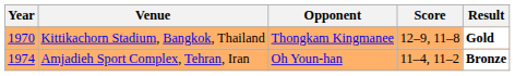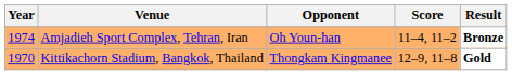 <table class="sortable wikitable" style="font-size: 90%;">
 <tr>
 <th>Year</th>
 <th>Venue</th>
 <th>Opponent</th>
 <th>Score</th>
 <th>Result</th>
 </tr>
 <tr style="background:#FFB069">
+<td align="center"><a href='#'>1974</a></td>
+<td align="left"><a href='#'>Amjadieh Sport Complex</a>, <a href='#'>Tehran</a>, Iran</td>
+<td align="left"> <a href='#'>Oh Youn-han</a></td>
+<td align="left">11–4, 11–2</td>
+<td style="text-align:left; background:white"> <strong>Bronze</strong></td>
+</tr>
+<tr style="background:#FFB069">
 <td align="center"><a href='#'>1970</a></td>
 <td align="left"><a href='#'>Kittikachorn Stadium</a>, <a href='#'>Bangkok</a>, Thailand</td>
 <td align="left"> <a href='#'>Thongkam Kingmanee</a></td>
 <td align="left">12–9, 11–8</td>
 <td style="text-align:left; background:white"> <strong>Gold</strong></td>
 </tr>
-<tr style="background:#FFB069">
-<td align="center"><a href='#'>1974</a></td>
-<td align="left"><a href='#'>Amjadieh Sport Complex</a>, <a href='#'>Tehran</a>, Iran</td>
-<td align="left"> <a href='#'>Oh Youn-han</a></td>
-<td align="left">11–4, 11–2</td>
-<td style="text-align:left; background:white"> <strong>Bronze</strong></td>
-</tr>
 </table>
